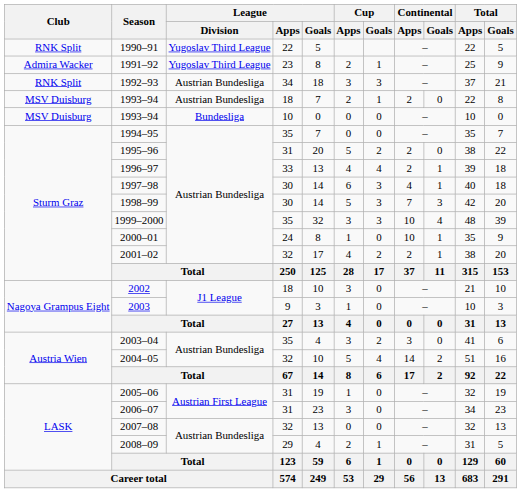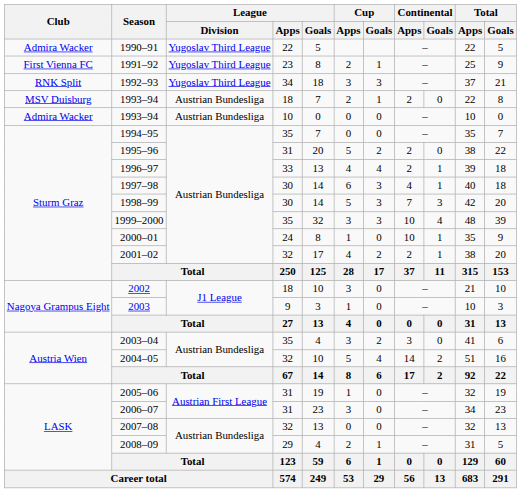 <table class="wikitable" style="text-align:center">
 <tr>
 <th rowspan="2">Club</th>
 <th rowspan="2">Season</th>
 <th colspan="3">League</th>
 <th colspan="2">Cup</th>
 <th colspan="2">Continental</th>
 <th colspan="2">Total</th>
 </tr>
 <tr>
 <th>Division</th>
 <th>Apps</th>
 <th>Goals</th>
 <th>Apps</th>
 <th>Goals</th>
 <th>Apps</th>
 <th>Goals</th>
 <th>Apps</th>
 <th>Goals</th>
 </tr>
 <tr>
-<td><a href='#'>RNK Split</a></td>
+<td><a href='#'>Admira Wacker</a></td>
 <td>1990–91</td>
 <td><a href='#'>Yugoslav Third League</a></td>
 <td>22</td>
 <td>5</td>
 <td></td>
 <td></td>
 <td colspan="2">–</td>
 <td>22</td>
 <td>5</td>
 </tr>
 <tr>
-<td><a href='#'>Admira Wacker</a></td>
+<td><a href='#'>First Vienna FC</a></td>
 <td>1991–92</td>
 <td><a href='#'>Yugoslav Third League</a></td>
 <td>23</td>
 <td>8</td>
 <td>2</td>
 <td>1</td>
 <td colspan="2">–</td>
 <td>25</td>
 <td>9</td>
 </tr>
 <tr>
 <td><a href='#'>RNK Split</a></td>
 <td>1992–93</td>
-<td>Austrian Bundesliga</td>
+<td><a href='#'>Yugoslav Third League</a></td>
 <td>34</td>
 <td>18</td>
 <td>3</td>
 <td>3</td>
 <td colspan="2">–</td>
 <td>37</td>
 <td>21</td>
 </tr>
 <tr>
 <td><a href='#'>MSV Duisburg</a></td>
 <td>1993–94</td>
 <td>Austrian Bundesliga</td>
 <td>18</td>
 <td>7</td>
 <td>2</td>
 <td>1</td>
 <td>2</td>
 <td>0</td>
 <td>22</td>
 <td>8</td>
 </tr>
 <tr>
-<td><a href='#'>MSV Duisburg</a></td>
+<td><a href='#'>Admira Wacker</a></td>
 <td>1993–94</td>
-<td><a href='#'>Bundesliga</a></td>
+<td>Austrian Bundesliga</td>
 <td>10</td>
 <td>0</td>
 <td>0</td>
 <td>0</td>
 <td colspan="2">–</td>
 <td>10</td>
 <td>0</td>
 </tr>
 <tr>
 <td rowspan="9"><a href='#'>Sturm Graz</a></td>
 <td>1994–95</td>
 <td rowspan="8">Austrian Bundesliga</td>
 <td>35</td>
 <td>7</td>
 <td>0</td>
 <td>0</td>
 <td colspan="2">–</td>
 <td>35</td>
 <td>7</td>
 </tr>
 <tr>
 <td>1995–96</td>
 <td>31</td>
 <td>20</td>
 <td>5</td>
 <td>2</td>
 <td>2</td>
 <td>0</td>
 <td>38</td>
 <td>22</td>
 </tr>
 <tr>
 <td>1996–97</td>
 <td>33</td>
 <td>13</td>
 <td>4</td>
 <td>4</td>
 <td>2</td>
 <td>1</td>
 <td>39</td>
 <td>18</td>
 </tr>
 <tr>
 <td>1997–98</td>
 <td>30</td>
 <td>14</td>
 <td>6</td>
 <td>3</td>
 <td>4</td>
 <td>1</td>
 <td>40</td>
 <td>18</td>
 </tr>
 <tr>
 <td>1998–99</td>
 <td>30</td>
 <td>14</td>
 <td>5</td>
 <td>3</td>
 <td>7</td>
 <td>3</td>
 <td>42</td>
 <td>20</td>
 </tr>
 <tr>
 <td>1999–2000</td>
 <td>35</td>
 <td>32</td>
 <td>3</td>
 <td>3</td>
 <td>10</td>
 <td>4</td>
 <td>48</td>
 <td>39</td>
 </tr>
 <tr>
 <td>2000–01</td>
 <td>24</td>
 <td>8</td>
 <td>1</td>
 <td>0</td>
 <td>10</td>
 <td>1</td>
 <td>35</td>
 <td>9</td>
 </tr>
 <tr>
 <td>2001–02</td>
 <td>32</td>
 <td>17</td>
 <td>4</td>
 <td>2</td>
 <td>2</td>
 <td>1</td>
 <td>38</td>
 <td>20</td>
 </tr>
 <tr>
 <th colspan="2">Total</th>
 <th>250</th>
 <th>125</th>
 <th>28</th>
 <th>17</th>
 <th>37</th>
 <th>11</th>
 <th>315</th>
 <th>153</th>
 </tr>
 <tr>
 <td rowspan="3"><a href='#'>Nagoya Grampus Eight</a></td>
 <td><a href='#'>2002</a></td>
 <td rowspan="2"><a href='#'>J1 League</a></td>
 <td>18</td>
 <td>10</td>
 <td>3</td>
 <td>0</td>
 <td colspan="2">–</td>
 <td>21</td>
 <td>10</td>
 </tr>
 <tr>
 <td><a href='#'>2003</a></td>
 <td>9</td>
 <td>3</td>
 <td>1</td>
 <td>0</td>
 <td colspan="2">–</td>
 <td>10</td>
 <td>3</td>
 </tr>
 <tr>
 <th colspan="2">Total</th>
 <th>27</th>
 <th>13</th>
 <th>4</th>
 <th>0</th>
 <th>0</th>
 <th>0</th>
 <th>31</th>
 <th>13</th>
 </tr>
 <tr>
 <td rowspan="3"><a href='#'>Austria Wien</a></td>
 <td>2003–04</td>
 <td rowspan="2">Austrian Bundesliga</td>
 <td>35</td>
 <td>4</td>
 <td>3</td>
 <td>2</td>
 <td>3</td>
 <td>0</td>
 <td>41</td>
 <td>6</td>
 </tr>
 <tr>
 <td>2004–05</td>
 <td>32</td>
 <td>10</td>
 <td>5</td>
 <td>4</td>
 <td>14</td>
 <td>2</td>
 <td>51</td>
 <td>16</td>
 </tr>
 <tr>
 <th colspan="2">Total</th>
 <th>67</th>
 <th>14</th>
 <th>8</th>
 <th>6</th>
 <th>17</th>
 <th>2</th>
 <th>92</th>
 <th>22</th>
 </tr>
 <tr>
 <td rowspan="5"><a href='#'>LASK</a></td>
 <td>2005–06</td>
 <td rowspan="2"><a href='#'>Austrian First League</a></td>
 <td>31</td>
 <td>19</td>
 <td>1</td>
 <td>0</td>
 <td colspan="2">–</td>
 <td>32</td>
 <td>19</td>
 </tr>
 <tr>
 <td>2006–07</td>
 <td>31</td>
 <td>23</td>
 <td>3</td>
 <td>0</td>
 <td colspan="2">–</td>
 <td>34</td>
 <td>23</td>
 </tr>
 <tr>
 <td>2007–08</td>
 <td rowspan="2">Austrian Bundesliga</td>
 <td>32</td>
 <td>13</td>
 <td>0</td>
 <td>0</td>
 <td colspan="2">–</td>
 <td>32</td>
 <td>13</td>
 </tr>
 <tr>
 <td>2008–09</td>
 <td>29</td>
 <td>4</td>
 <td>2</td>
 <td>1</td>
 <td colspan="2">–</td>
 <td>31</td>
 <td>5</td>
 </tr>
 <tr>
 <th colspan="2">Total</th>
 <th>123</th>
 <th>59</th>
 <th>6</th>
 <th>1</th>
 <th>0</th>
 <th>0</th>
 <th>129</th>
 <th>60</th>
 </tr>
 <tr>
 <th colspan="3">Career total</th>
 <th>574</th>
 <th>249</th>
 <th>53</th>
 <th>29</th>
 <th>56</th>
 <th>13</th>
 <th>683</th>
 <th>291</th>
 </tr>
 </table>
